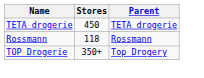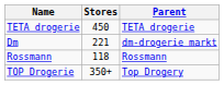 <table class="wikitable sortable">
 <tr>
 <th>Name</th>
 <th>Stores</th>
 <th><a href='#'>Parent</a></th>
 </tr>
 <tr>
 <td><a href='#'>TETA drogerie</a></td>
 <td align="center">450</td>
 <td><a href='#'>TETA drogerie</a></td>
 </tr>
 <tr>
+<td><a href='#'>Dm</a></td>
+<td align="center">221</td>
+<td><a href='#'>dm-drogerie markt</a></td>
+</tr>
+<tr>
 <td><a href='#'>Rossmann</a></td>
 <td align="center">118</td>
 <td><a href='#'>Rossmann</a></td>
 </tr>
 <tr>
 <td><a href='#'>TOP Drogerie</a></td>
 <td align="center">350+</td>
 <td><a href='#'>Top Drogery</a></td>
 </tr>
 </table>
